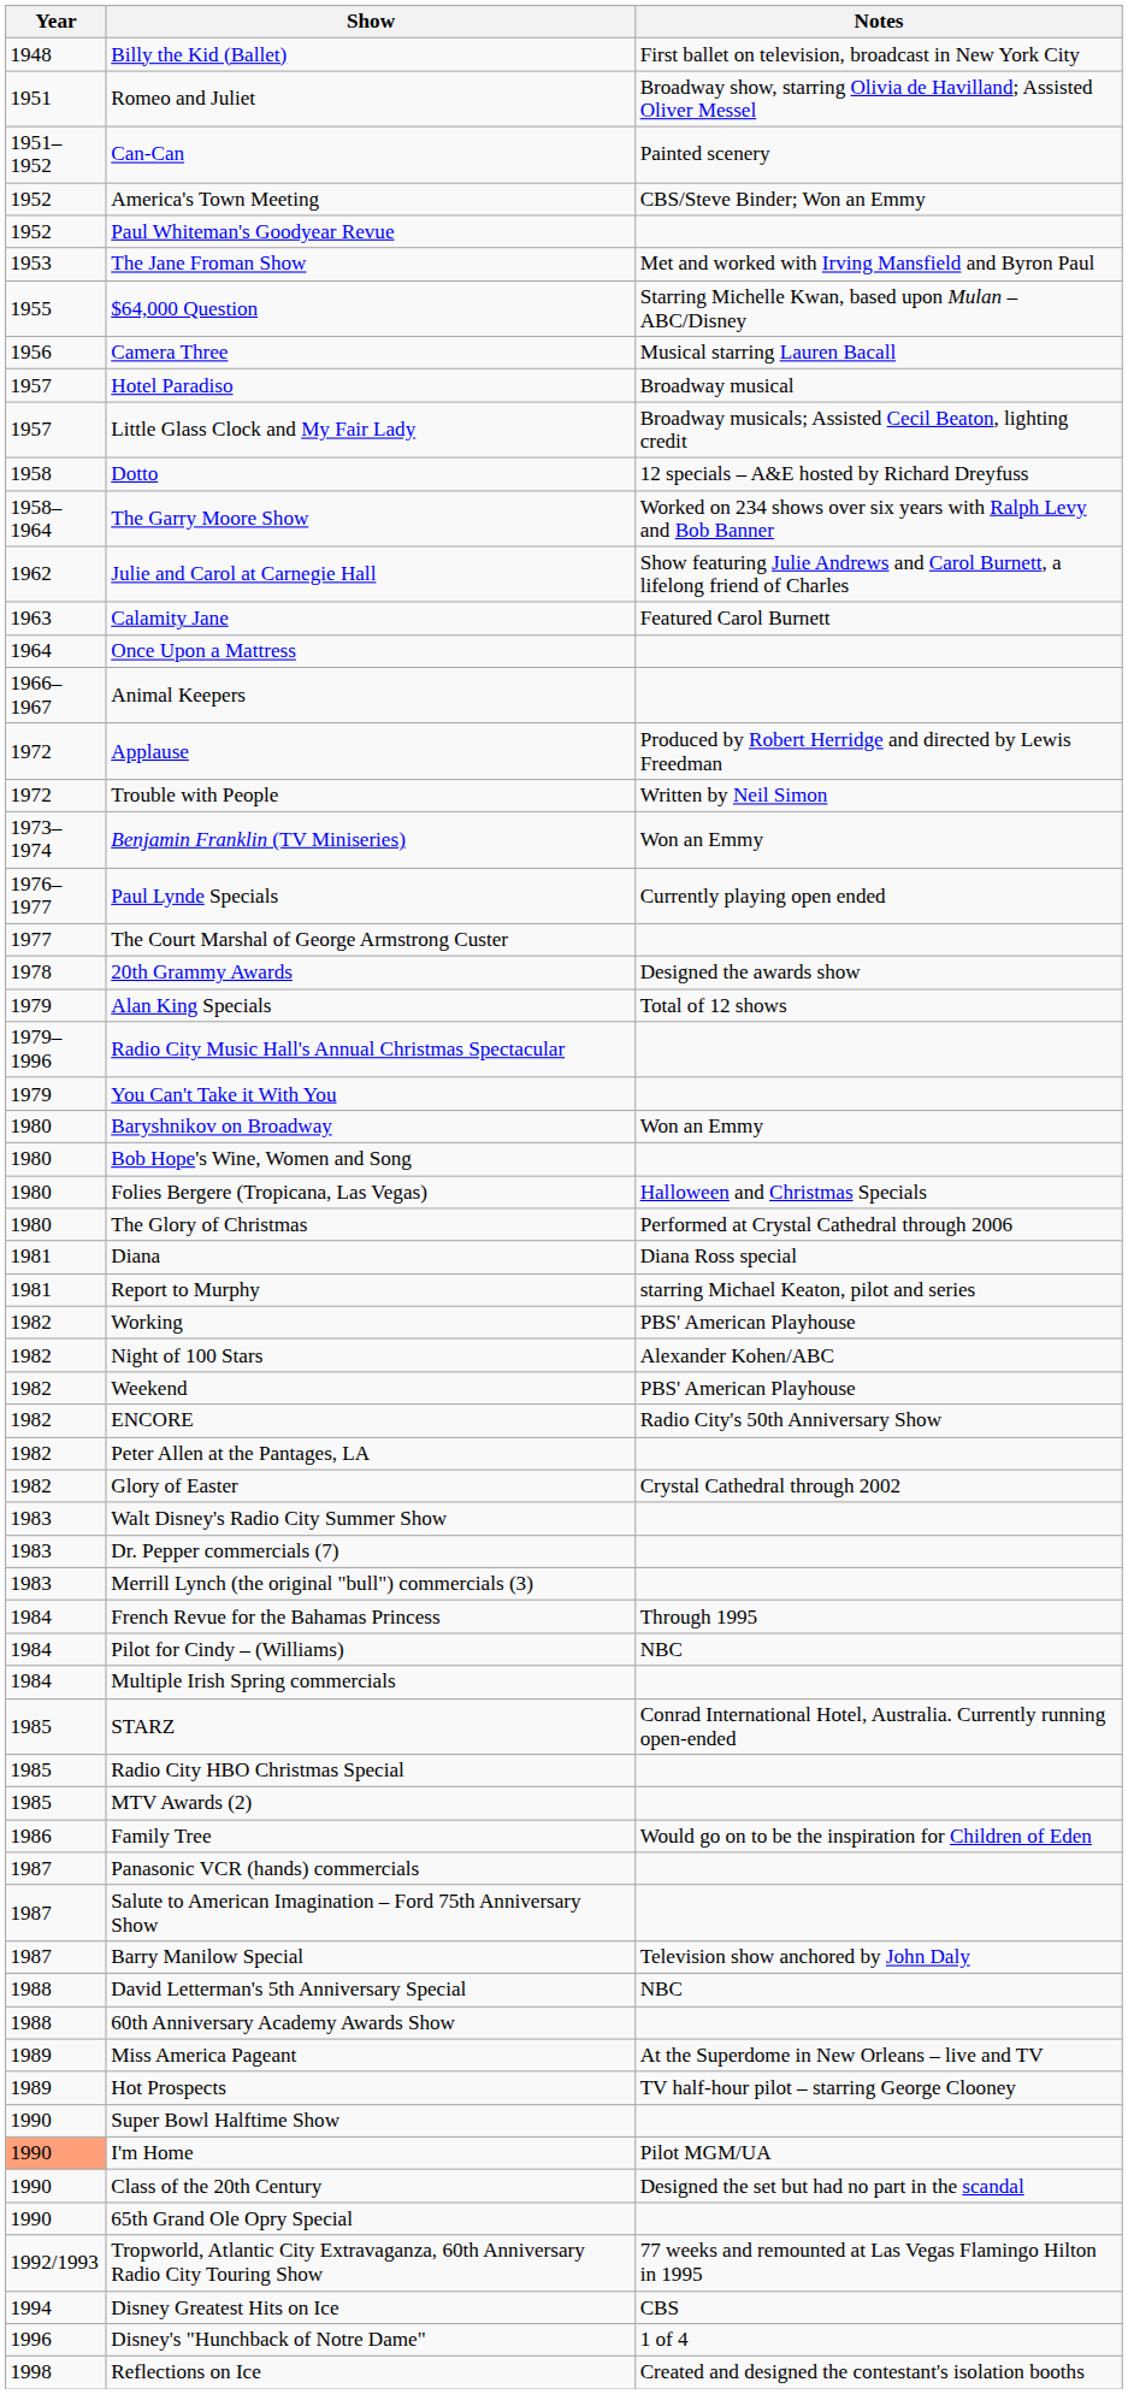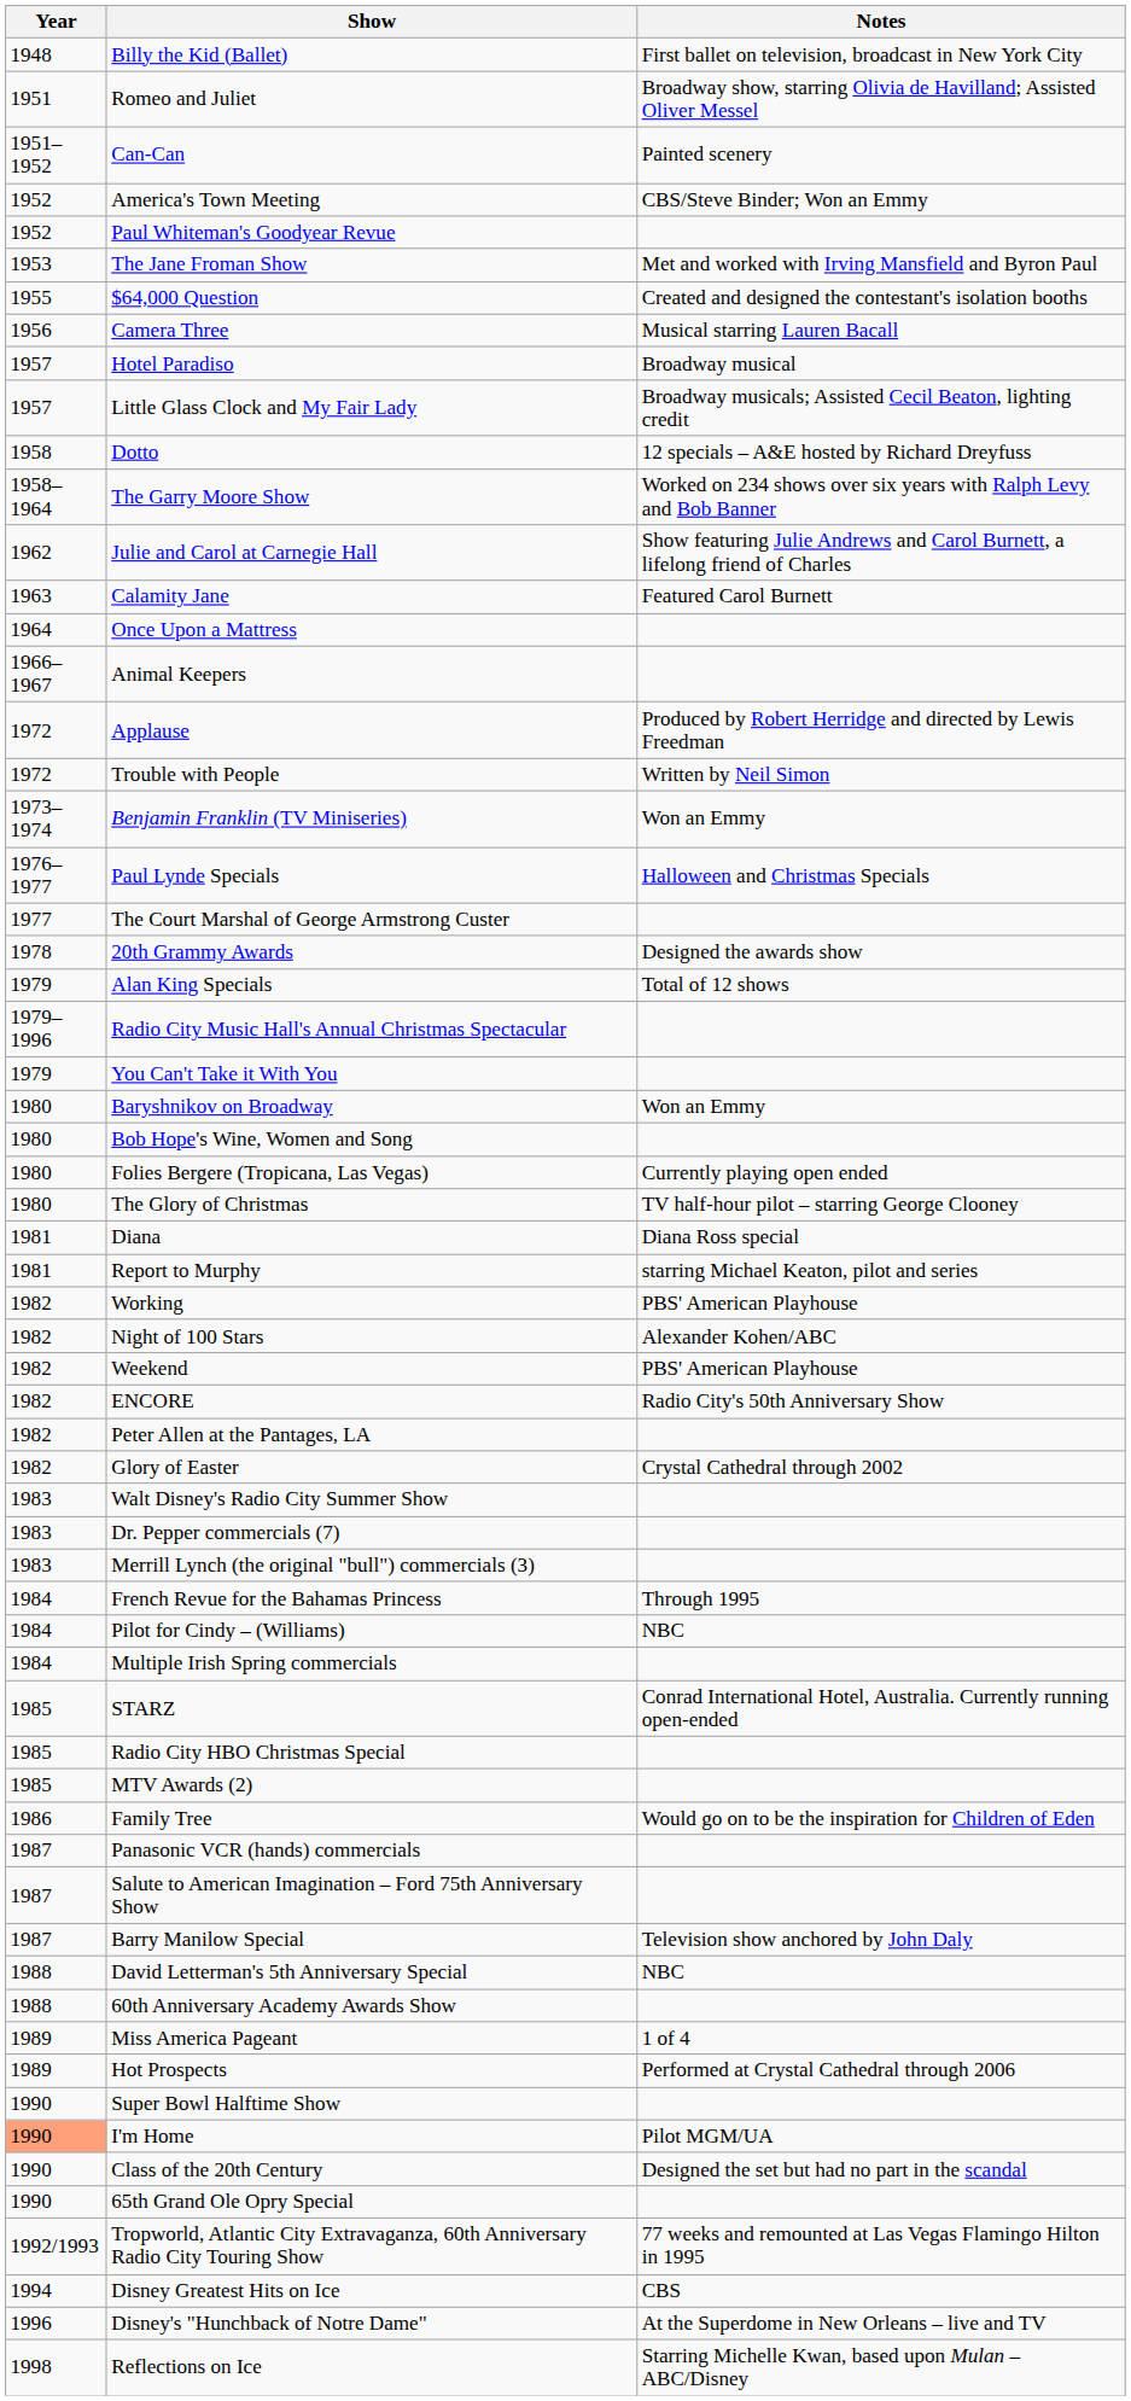 <table class="wikitable">
 <tr>
 <th>Year</th>
 <th>Show</th>
 <th>Notes</th>
 </tr>
 <tr>
 <td>1948</td>
 <td><a href='#'>Billy the Kid (Ballet)</a></td>
 <td>First ballet on television, broadcast in New York City</td>
 </tr>
 <tr>
 <td>1951</td>
 <td>Romeo and Juliet</td>
 <td>Broadway show, starring <a href='#'>Olivia de Havilland</a>; Assisted <a href='#'>Oliver Messel</a></td>
 </tr>
 <tr>
 <td>1951–1952</td>
 <td><a href='#'>Can-Can</a></td>
 <td>Painted scenery</td>
 </tr>
 <tr>
 <td>1952</td>
 <td>America's Town Meeting</td>
 <td>CBS/Steve Binder;  Won an Emmy</td>
 </tr>
 <tr>
 <td>1952</td>
 <td><a href='#'>Paul Whiteman's Goodyear Revue</a></td>
 <td></td>
 </tr>
 <tr>
 <td>1953</td>
 <td><a href='#'>The Jane Froman Show</a></td>
 <td>Met and worked with <a href='#'>Irving Mansfield</a> and Byron Paul</td>
 </tr>
 <tr>
 <td>1955</td>
 <td><a href='#'>$64,000 Question</a></td>
-<td>Starring Michelle Kwan, based upon <em>Mulan</em> – ABC/Disney</td>
+<td>Created and designed the contestant's isolation booths</td>
 </tr>
 <tr>
 <td>1956</td>
 <td><a href='#'>Camera Three</a></td>
 <td>Musical starring <a href='#'>Lauren Bacall</a></td>
 </tr>
 <tr>
 <td>1957</td>
 <td><a href='#'>Hotel Paradiso</a></td>
 <td>Broadway musical</td>
 </tr>
 <tr>
 <td>1957</td>
 <td>Little Glass Clock and <a href='#'>My Fair Lady</a></td>
 <td>Broadway musicals; Assisted <a href='#'>Cecil Beaton</a>, lighting credit</td>
 </tr>
 <tr>
 <td>1958</td>
 <td><a href='#'>Dotto</a></td>
 <td>12 specials – A&E hosted by Richard Dreyfuss</td>
 </tr>
 <tr>
 <td>1958–1964</td>
 <td><a href='#'>The Garry Moore Show</a></td>
 <td>Worked on 234 shows over six years with <a href='#'>Ralph Levy</a> and <a href='#'>Bob Banner</a></td>
 </tr>
 <tr>
 <td>1962</td>
 <td><a href='#'>Julie and Carol at Carnegie Hall</a></td>
 <td>Show featuring <a href='#'>Julie Andrews</a> and <a href='#'>Carol Burnett</a>, a lifelong friend of Charles</td>
 </tr>
 <tr>
 <td>1963</td>
 <td><a href='#'>Calamity Jane</a></td>
 <td>Featured Carol Burnett</td>
 </tr>
 <tr>
 <td>1964</td>
 <td><a href='#'>Once Upon a Mattress</a></td>
 <td></td>
 </tr>
 <tr>
 <td>1966–1967</td>
 <td>Animal Keepers</td>
 <td></td>
 </tr>
 <tr>
 <td>1972</td>
 <td><a href='#'>Applause</a></td>
 <td>Produced by <a href='#'>Robert Herridge</a> and directed by Lewis Freedman</td>
 </tr>
 <tr>
 <td>1972</td>
 <td>Trouble with People</td>
 <td>Written by <a href='#'>Neil Simon</a></td>
 </tr>
 <tr>
 <td>1973–1974</td>
 <td><a href='#'><em>Benjamin Franklin</em> (TV Miniseries)</a></td>
 <td>Won an Emmy</td>
 </tr>
 <tr>
 <td>1976–1977</td>
 <td><a href='#'>Paul Lynde</a> Specials</td>
-<td>Currently playing open ended</td>
+<td><a href='#'>Halloween</a> and <a href='#'>Christmas</a> Specials</td>
 </tr>
 <tr>
 <td>1977</td>
 <td>The Court Marshal of George Armstrong Custer</td>
 <td></td>
 </tr>
 <tr>
 <td>1978</td>
 <td><a href='#'>20th Grammy Awards</a></td>
 <td>Designed the awards show</td>
 </tr>
 <tr>
 <td>1979</td>
 <td><a href='#'>Alan King</a> Specials</td>
 <td>Total of 12 shows</td>
 </tr>
 <tr>
 <td>1979–1996</td>
 <td><a href='#'>Radio City Music Hall's Annual Christmas Spectacular</a></td>
 <td></td>
 </tr>
 <tr>
 <td>1979</td>
 <td><a href='#'>You Can't Take it With You</a></td>
 <td></td>
 </tr>
 <tr>
 <td>1980</td>
 <td><a href='#'>Baryshnikov on Broadway</a></td>
 <td>Won an Emmy</td>
 </tr>
 <tr>
 <td>1980</td>
 <td><a href='#'>Bob Hope</a>'s Wine, Women and Song</td>
 <td></td>
 </tr>
 <tr>
 <td>1980</td>
 <td>Folies Bergere  (Tropicana, Las Vegas)</td>
-<td><a href='#'>Halloween</a> and <a href='#'>Christmas</a> Specials</td>
+<td>Currently playing open ended</td>
 </tr>
 <tr>
 <td>1980</td>
 <td>The Glory of Christmas</td>
-<td>Performed at Crystal Cathedral through 2006</td>
+<td>TV half-hour pilot – starring George Clooney</td>
 </tr>
 <tr>
 <td>1981</td>
 <td>Diana</td>
 <td>Diana Ross special</td>
 </tr>
 <tr>
 <td>1981</td>
 <td>Report to Murphy</td>
 <td>starring Michael Keaton, pilot and series</td>
 </tr>
 <tr>
 <td>1982</td>
 <td>Working</td>
 <td>PBS' American Playhouse</td>
 </tr>
 <tr>
 <td>1982</td>
 <td>Night of 100 Stars</td>
 <td>Alexander Kohen/ABC</td>
 </tr>
 <tr>
 <td>1982</td>
 <td>Weekend</td>
 <td>PBS' American Playhouse</td>
 </tr>
 <tr>
 <td>1982</td>
 <td>ENCORE</td>
 <td>Radio City's 50th Anniversary Show</td>
 </tr>
 <tr>
 <td>1982</td>
 <td>Peter Allen at the Pantages, LA</td>
 <td></td>
 </tr>
 <tr>
 <td>1982</td>
 <td>Glory of Easter</td>
 <td>Crystal Cathedral through 2002</td>
 </tr>
 <tr>
 <td>1983</td>
 <td>Walt Disney's Radio City Summer Show</td>
 <td></td>
 </tr>
 <tr>
 <td>1983</td>
 <td>Dr. Pepper commercials (7)</td>
 <td></td>
 </tr>
 <tr>
 <td>1983</td>
 <td>Merrill Lynch (the original "bull") commercials (3)</td>
 <td></td>
 </tr>
 <tr>
 <td>1984</td>
 <td>French Revue for the Bahamas Princess</td>
 <td>Through 1995</td>
 </tr>
 <tr>
 <td>1984</td>
 <td>Pilot for Cindy – (Williams)</td>
 <td>NBC</td>
 </tr>
 <tr>
 <td>1984</td>
 <td>Multiple Irish Spring commercials</td>
 <td></td>
 </tr>
 <tr>
 <td>1985</td>
 <td>STARZ</td>
 <td>Conrad International Hotel, Australia.  Currently running open-ended</td>
 </tr>
 <tr>
 <td>1985</td>
 <td>Radio City HBO Christmas Special</td>
 <td></td>
 </tr>
 <tr>
 <td>1985</td>
 <td>MTV Awards (2)</td>
 <td></td>
 </tr>
 <tr>
 <td>1986</td>
 <td>Family Tree</td>
 <td>Would go on to be the inspiration for <a href='#'>Children of Eden</a></td>
 </tr>
 <tr>
 <td>1987</td>
 <td>Panasonic VCR (hands) commercials</td>
 <td></td>
 </tr>
 <tr>
 <td>1987</td>
 <td>Salute to American Imagination – Ford 75th Anniversary Show</td>
 <td></td>
 </tr>
 <tr>
 <td>1987</td>
 <td>Barry Manilow Special</td>
 <td>Television show anchored by <a href='#'>John Daly</a></td>
 </tr>
 <tr>
 <td>1988</td>
 <td>David Letterman's 5th Anniversary Special</td>
 <td>NBC</td>
 </tr>
 <tr>
 <td>1988</td>
 <td>60th Anniversary Academy Awards Show</td>
 <td></td>
 </tr>
 <tr>
 <td>1989</td>
 <td>Miss America Pageant</td>
-<td>At the Superdome in New Orleans – live and TV</td>
+<td>1 of 4</td>
 </tr>
 <tr>
 <td>1989</td>
 <td>Hot Prospects</td>
-<td>TV half-hour pilot – starring George Clooney</td>
+<td>Performed at Crystal Cathedral through 2006</td>
 </tr>
 <tr>
 <td>1990</td>
 <td>Super Bowl Halftime Show</td>
 <td></td>
 </tr>
 <tr>
 <td style="background: lightsalmon;">1990</td>
 <td>I'm Home</td>
 <td>Pilot MGM/UA</td>
 </tr>
 <tr>
 <td>1990</td>
 <td>Class of the 20th Century</td>
 <td>Designed the set but had no part in the <a href='#'>scandal</a></td>
 </tr>
 <tr>
 <td>1990</td>
 <td>65th Grand Ole Opry Special</td>
 <td></td>
 </tr>
 <tr>
 <td>1992/1993</td>
 <td>Tropworld, Atlantic City Extravaganza, 60th Anniversary Radio City Touring Show</td>
 <td>77 weeks and remounted at Las Vegas Flamingo Hilton in 1995</td>
 </tr>
 <tr>
 <td>1994</td>
 <td>Disney Greatest Hits on Ice</td>
 <td>CBS</td>
 </tr>
 <tr>
 <td>1996</td>
 <td>Disney's "Hunchback of Notre Dame"</td>
-<td>1 of 4</td>
+<td>At the Superdome in New Orleans – live and TV</td>
 </tr>
 <tr>
 <td>1998</td>
 <td>Reflections on Ice</td>
-<td>Created and designed the contestant's isolation booths</td>
+<td>Starring Michelle Kwan, based upon <em>Mulan</em> – ABC/Disney</td>
 </tr>
 </table>
